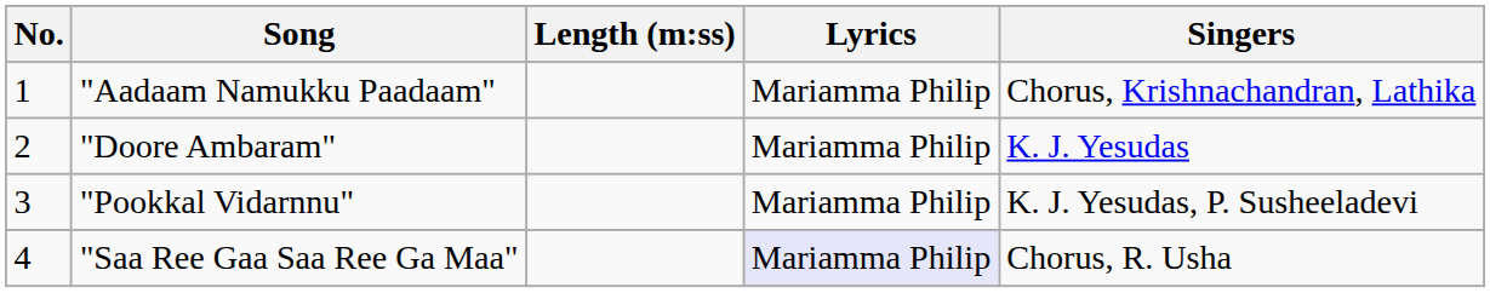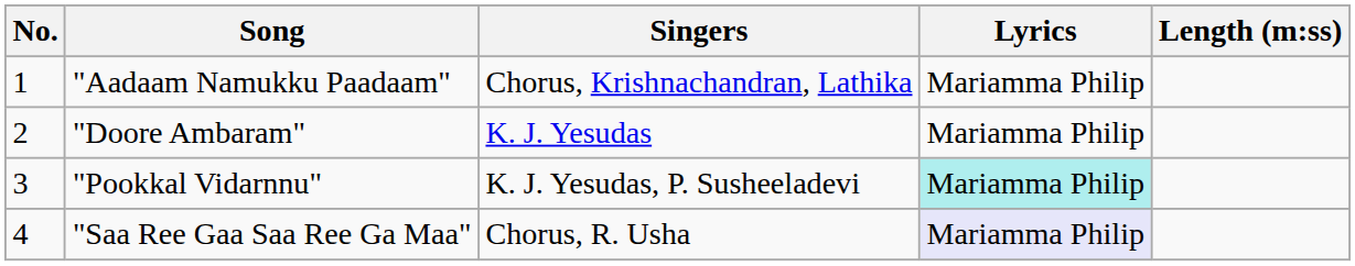 <table class="wikitable" style="font-size:95%;">
 <tr>
 <th>No.</th>
 <th>Song</th>
+<th>Singers</th>
+<th>Lyrics</th>
 <th>Length (m:ss)</th>
-<th>Lyrics</th>
-<th>Singers</th>
 </tr>
 <tr>
 <td>1</td>
 <td>"Aadaam Namukku Paadaam"</td>
+<td>Chorus, <a href='#'>Krishnachandran</a>, <a href='#'>Lathika</a></td>
+<td>Mariamma Philip</td>
 <td></td>
-<td>Mariamma Philip</td>
-<td>Chorus, <a href='#'>Krishnachandran</a>, <a href='#'>Lathika</a></td>
 </tr>
 <tr>
 <td>2</td>
 <td>"Doore Ambaram"</td>
+<td><a href='#'>K. J. Yesudas</a></td>
+<td>Mariamma Philip</td>
 <td></td>
-<td>Mariamma Philip</td>
-<td><a href='#'>K. J. Yesudas</a></td>
 </tr>
 <tr>
 <td>3</td>
 <td>"Pookkal Vidarnnu"</td>
+<td>K. J. Yesudas, P. Susheeladevi</td>
+<td style="background: paleturquoise;">Mariamma Philip</td>
 <td></td>
-<td>Mariamma Philip</td>
-<td>K. J. Yesudas, P. Susheeladevi</td>
 </tr>
 <tr>
 <td>4</td>
 <td>"Saa Ree Gaa Saa Ree Ga Maa"</td>
+<td>Chorus, R. Usha</td>
+<td style="background: lavender;">Mariamma Philip</td>
 <td></td>
-<td style="background: lavender;">Mariamma Philip</td>
-<td>Chorus, R. Usha</td>
 </tr>
 </table>
